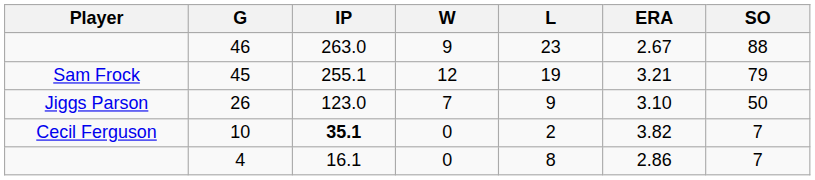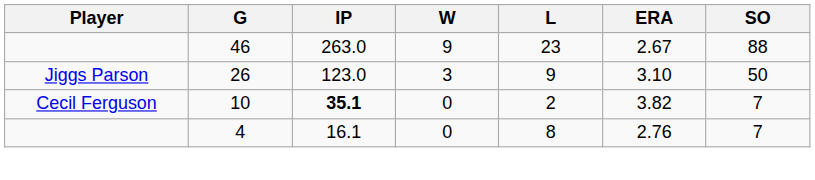 <table class="wikitable sortable">
 <tr>
 <th bgcolor="#DDDDFF" width="16%">Player</th>
 <th bgcolor="#DDDDFF" width="9%">G</th>
 <th bgcolor="#DDDDFF" width="9%">IP</th>
 <th bgcolor="#DDDDFF" width="9%">W</th>
 <th bgcolor="#DDDDFF" width="9%">L</th>
 <th bgcolor="#DDDDFF" width="9%">ERA</th>
 <th bgcolor="#DDDDFF" width="9%">SO</th>
 </tr>
 <tr align="center">
 <td></td>
 <td>46</td>
 <td>263.0</td>
 <td>9</td>
 <td>23</td>
 <td>2.67</td>
 <td>88</td>
 </tr>
-<tr align="center">
-<td><a href='#'>Sam Frock</a></td>
-<td>45</td>
-<td>255.1</td>
-<td>12</td>
-<td>19</td>
-<td>3.21</td>
-<td>79</td>
-</tr>
 <tr align=center>
 <td><a href='#'>Jiggs Parson</a></td>
 <td>26</td>
 <td>123.0</td>
-<td>7</td>
+<td>3</td>
 <td>9</td>
 <td>3.10</td>
 <td>50</td>
 </tr>
 <tr align=center>
 <td><a href='#'>Cecil Ferguson</a></td>
 <td>10</td>
 <td><strong>35.1</strong></td>
 <td>0</td>
 <td>2</td>
 <td>3.82</td>
 <td>7</td>
 </tr>
 <tr align=center>
 <td></td>
 <td>4</td>
 <td>16.1</td>
 <td>0</td>
 <td>8</td>
-<td>2.86</td>
+<td>2.76</td>
 <td>7</td>
 </tr>
 </table>
